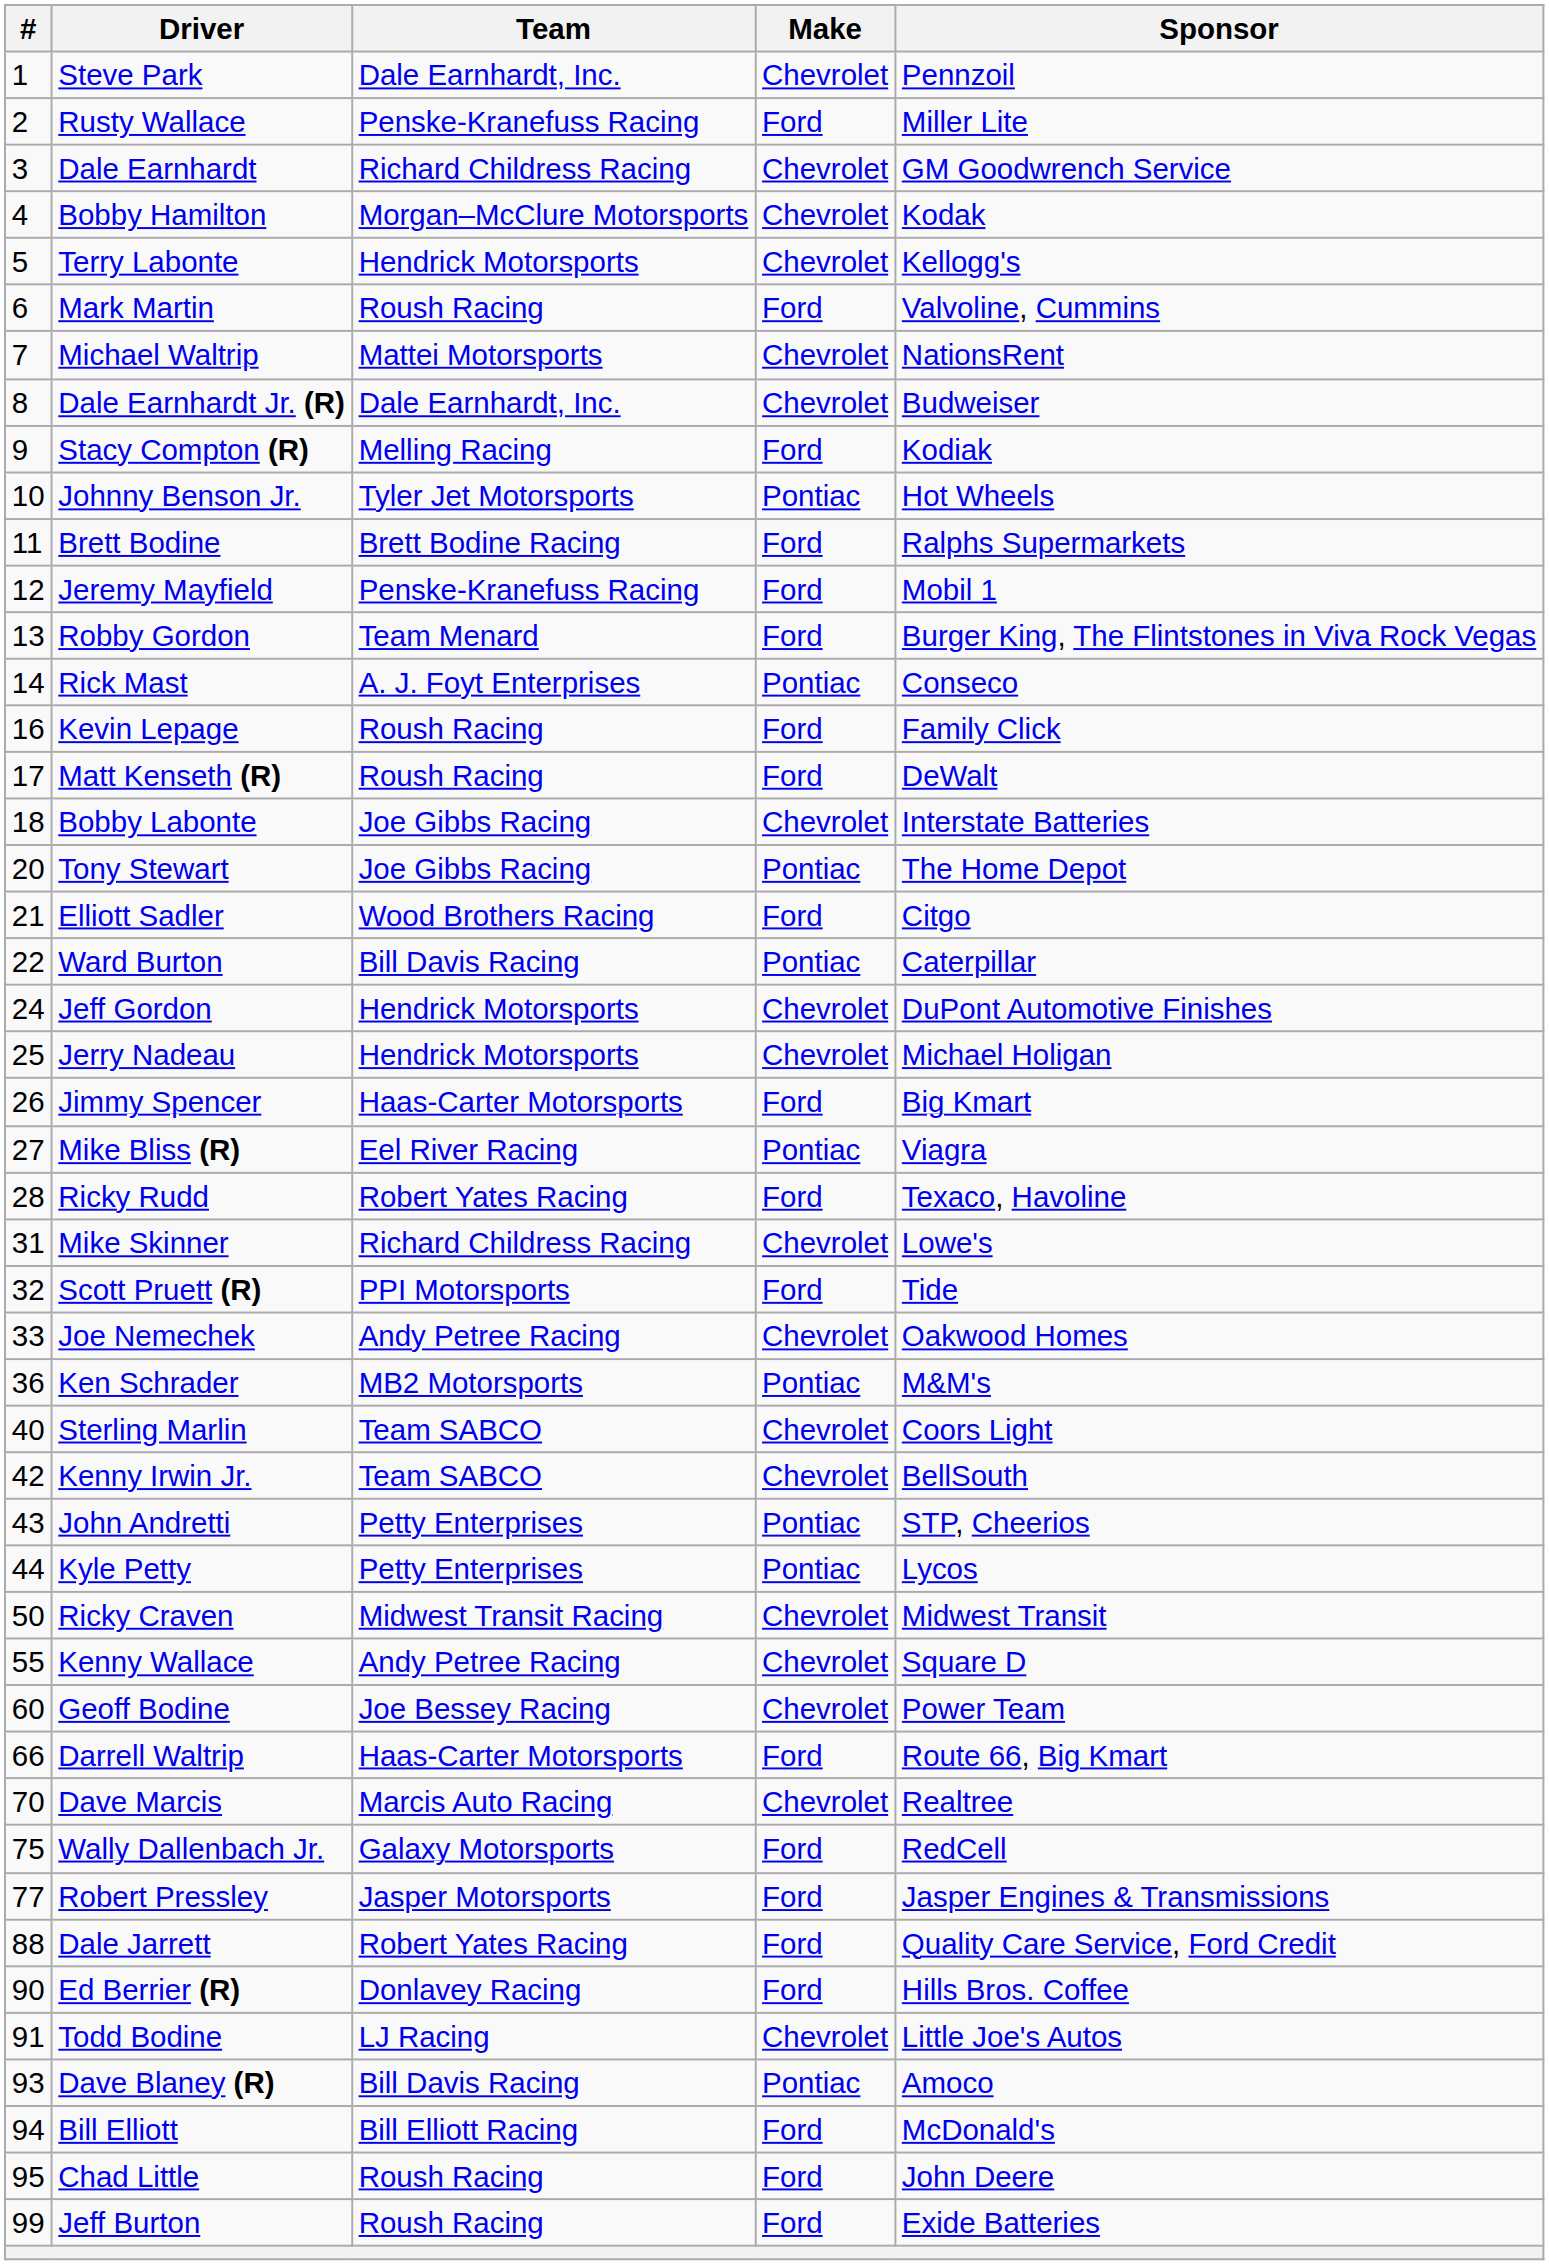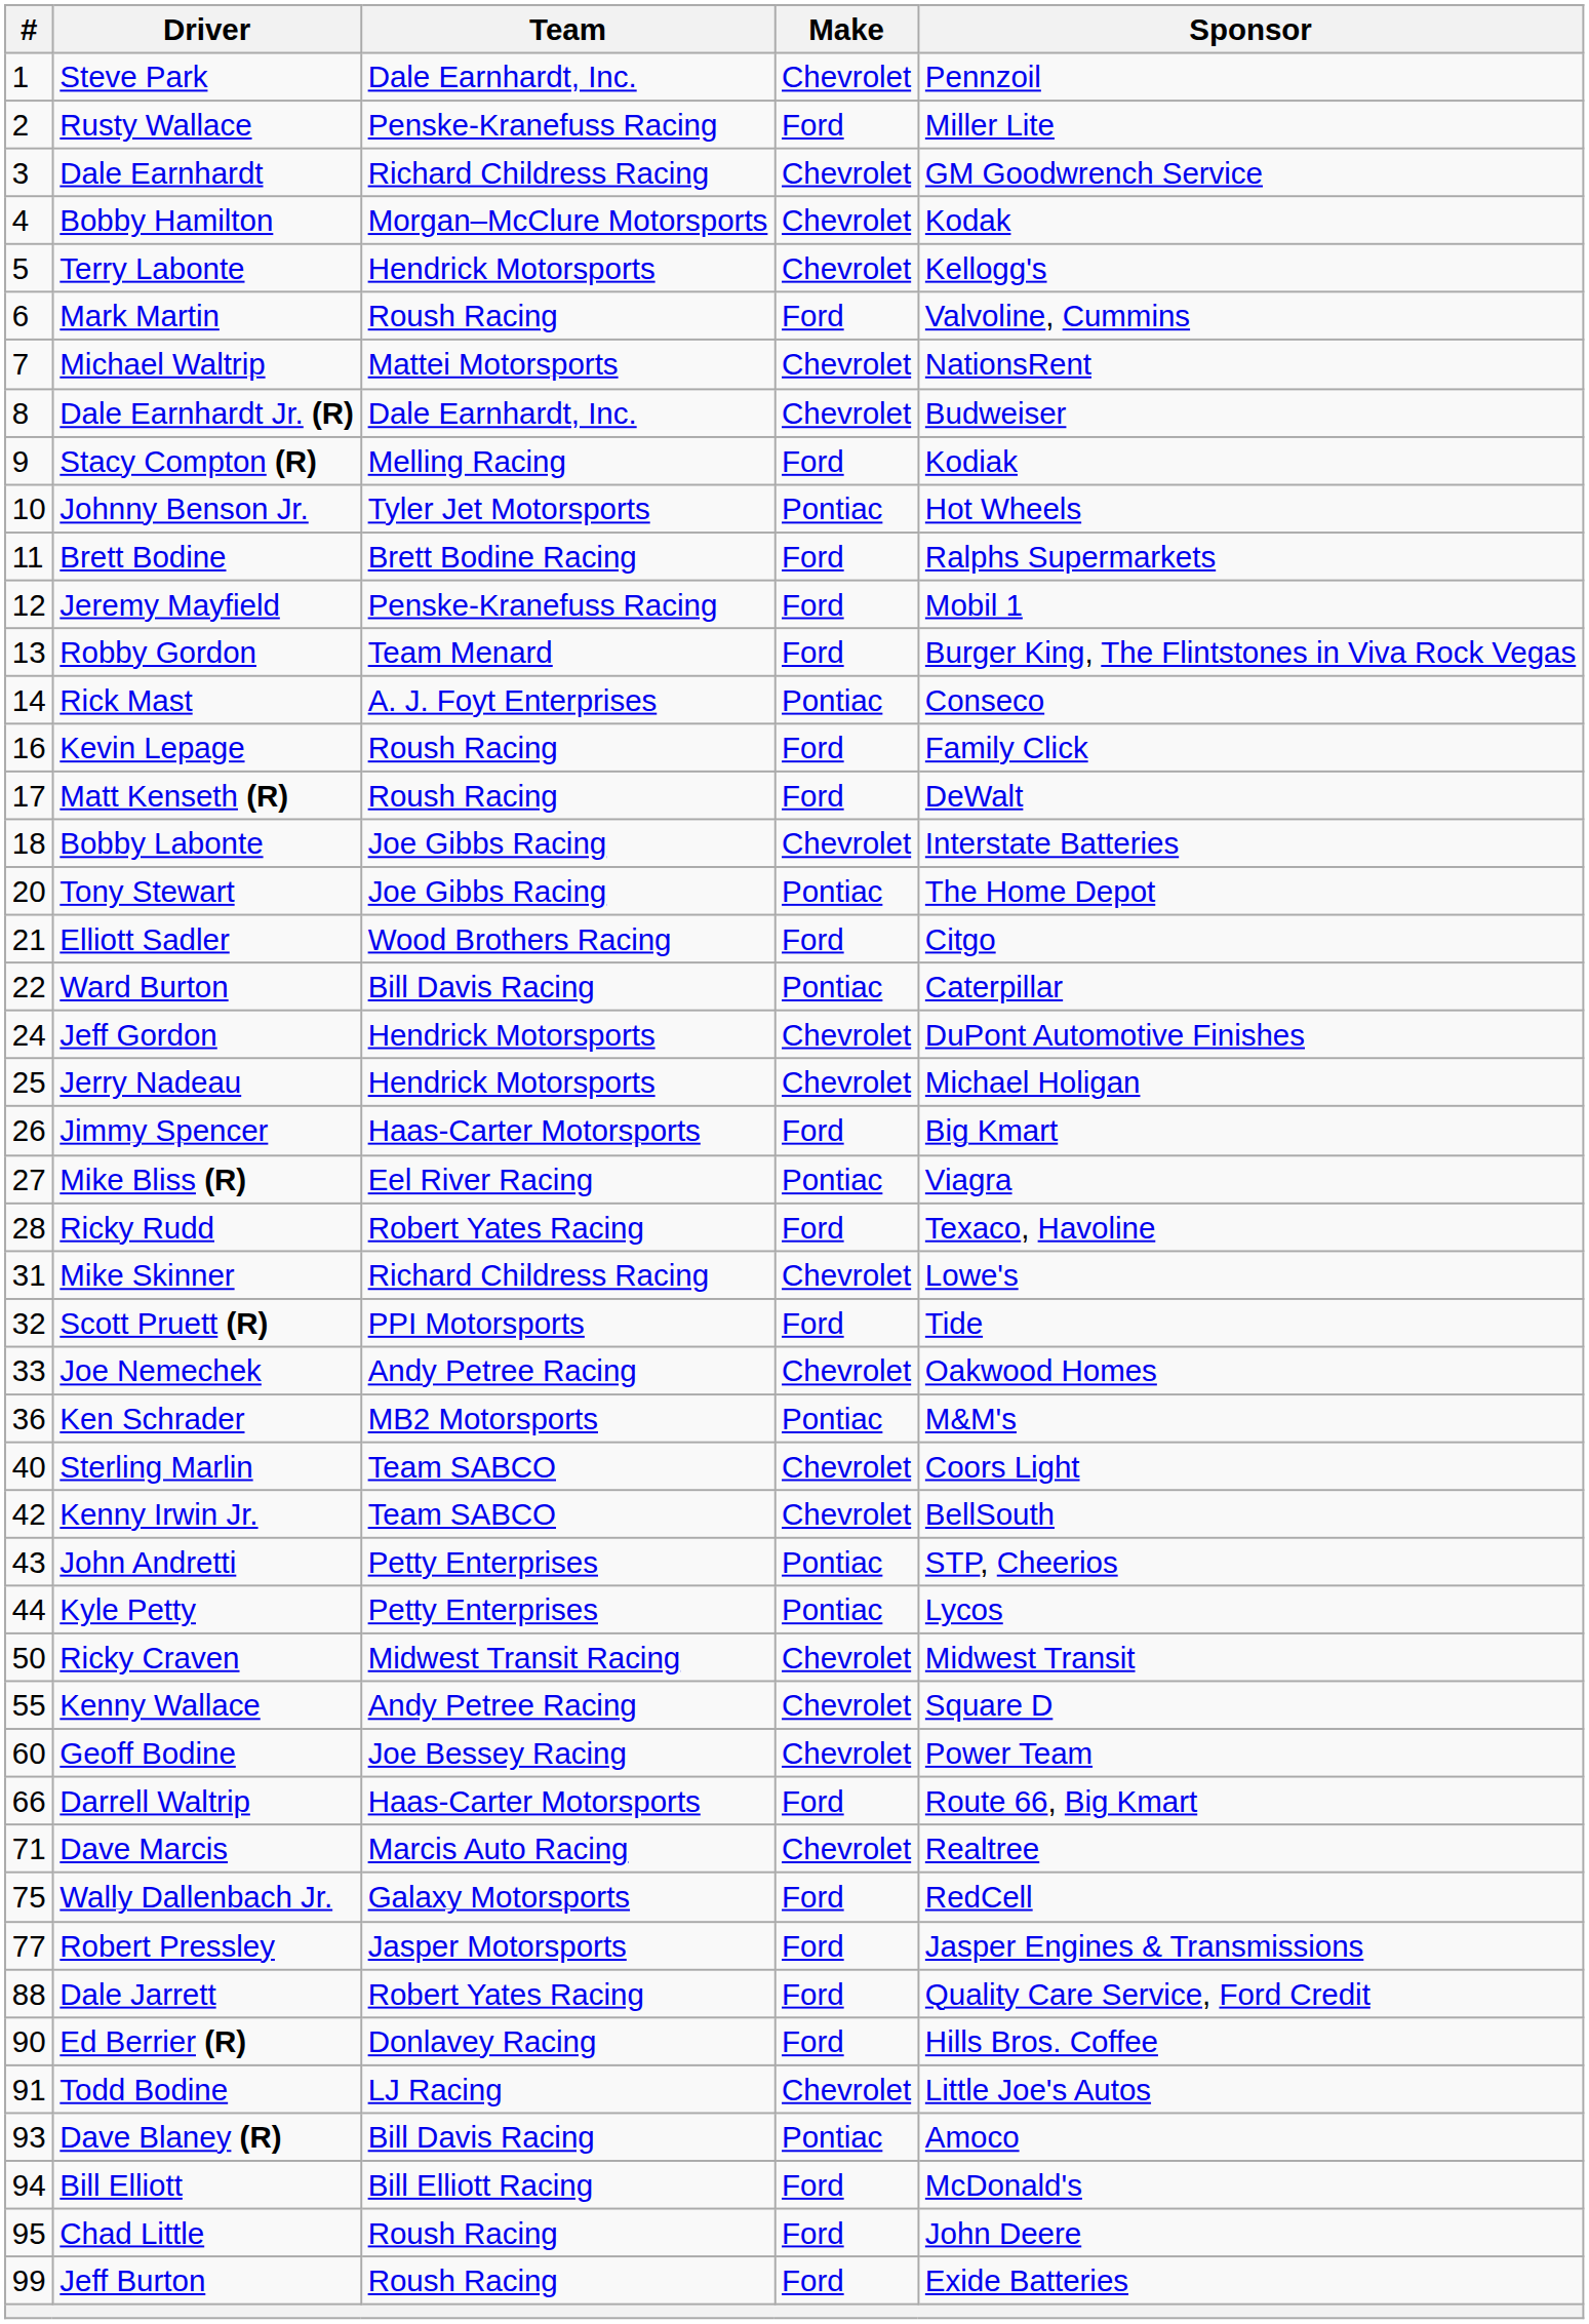 <table class="wikitable" style="font-size:95%">
 <tr>
 <th>#</th>
 <th>Driver</th>
 <th>Team</th>
 <th>Make</th>
 <th>Sponsor</th>
 </tr>
 <tr>
 <td>1</td>
 <td><a href='#'>Steve Park</a></td>
 <td><a href='#'>Dale Earnhardt, Inc.</a></td>
 <td><a href='#'>Chevrolet</a></td>
 <td><a href='#'>Pennzoil</a></td>
 </tr>
 <tr>
 <td>2</td>
 <td><a href='#'>Rusty Wallace</a></td>
 <td><a href='#'>Penske-Kranefuss Racing</a></td>
 <td><a href='#'>Ford</a></td>
 <td><a href='#'>Miller Lite</a></td>
 </tr>
 <tr>
 <td>3</td>
 <td><a href='#'>Dale Earnhardt</a></td>
 <td><a href='#'>Richard Childress Racing</a></td>
 <td><a href='#'>Chevrolet</a></td>
 <td><a href='#'>GM Goodwrench Service</a></td>
 </tr>
 <tr>
 <td>4</td>
 <td><a href='#'>Bobby Hamilton</a></td>
 <td><a href='#'>Morgan–McClure Motorsports</a></td>
 <td><a href='#'>Chevrolet</a></td>
 <td><a href='#'>Kodak</a></td>
 </tr>
 <tr>
 <td>5</td>
 <td><a href='#'>Terry Labonte</a></td>
 <td><a href='#'>Hendrick Motorsports</a></td>
 <td><a href='#'>Chevrolet</a></td>
 <td><a href='#'>Kellogg's</a></td>
 </tr>
 <tr>
 <td>6</td>
 <td><a href='#'>Mark Martin</a></td>
 <td><a href='#'>Roush Racing</a></td>
 <td><a href='#'>Ford</a></td>
 <td><a href='#'>Valvoline</a>, <a href='#'>Cummins</a></td>
 </tr>
 <tr>
 <td>7</td>
 <td><a href='#'>Michael Waltrip</a></td>
 <td><a href='#'>Mattei Motorsports</a></td>
 <td><a href='#'>Chevrolet</a></td>
 <td><a href='#'>NationsRent</a></td>
 </tr>
 <tr>
 <td>8</td>
 <td><a href='#'>Dale Earnhardt Jr.</a> <strong>(R)</strong></td>
 <td><a href='#'>Dale Earnhardt, Inc.</a></td>
 <td><a href='#'>Chevrolet</a></td>
 <td><a href='#'>Budweiser</a></td>
 </tr>
 <tr>
 <td>9</td>
 <td><a href='#'>Stacy Compton</a> <strong>(R)</strong></td>
 <td><a href='#'>Melling Racing</a></td>
 <td><a href='#'>Ford</a></td>
 <td><a href='#'>Kodiak</a></td>
 </tr>
 <tr>
 <td>10</td>
 <td><a href='#'>Johnny Benson Jr.</a></td>
 <td><a href='#'>Tyler Jet Motorsports</a></td>
 <td><a href='#'>Pontiac</a></td>
 <td><a href='#'>Hot Wheels</a></td>
 </tr>
 <tr>
 <td>11</td>
 <td><a href='#'>Brett Bodine</a></td>
 <td><a href='#'>Brett Bodine Racing</a></td>
 <td><a href='#'>Ford</a></td>
 <td><a href='#'>Ralphs Supermarkets</a></td>
 </tr>
 <tr>
 <td>12</td>
 <td><a href='#'>Jeremy Mayfield</a></td>
 <td><a href='#'>Penske-Kranefuss Racing</a></td>
 <td><a href='#'>Ford</a></td>
 <td><a href='#'>Mobil 1</a></td>
 </tr>
 <tr>
 <td>13</td>
 <td><a href='#'>Robby Gordon</a></td>
 <td><a href='#'>Team Menard</a></td>
 <td><a href='#'>Ford</a></td>
 <td><a href='#'>Burger King</a>, <a href='#'>The Flintstones in Viva Rock Vegas</a></td>
 </tr>
 <tr>
 <td>14</td>
 <td><a href='#'>Rick Mast</a></td>
 <td><a href='#'>A. J. Foyt Enterprises</a></td>
 <td><a href='#'>Pontiac</a></td>
 <td><a href='#'>Conseco</a></td>
 </tr>
 <tr>
 <td>16</td>
 <td><a href='#'>Kevin Lepage</a></td>
 <td><a href='#'>Roush Racing</a></td>
 <td><a href='#'>Ford</a></td>
 <td><a href='#'>Family Click</a></td>
 </tr>
 <tr>
 <td>17</td>
 <td><a href='#'>Matt Kenseth</a> <strong>(R)</strong></td>
 <td><a href='#'>Roush Racing</a></td>
 <td><a href='#'>Ford</a></td>
 <td><a href='#'>DeWalt</a></td>
 </tr>
 <tr>
 <td>18</td>
 <td><a href='#'>Bobby Labonte</a></td>
 <td><a href='#'>Joe Gibbs Racing</a></td>
 <td><a href='#'>Chevrolet</a></td>
 <td><a href='#'>Interstate Batteries</a></td>
 </tr>
 <tr>
 <td>20</td>
 <td><a href='#'>Tony Stewart</a></td>
 <td><a href='#'>Joe Gibbs Racing</a></td>
 <td><a href='#'>Pontiac</a></td>
 <td><a href='#'>The Home Depot</a></td>
 </tr>
 <tr>
 <td>21</td>
 <td><a href='#'>Elliott Sadler</a></td>
 <td><a href='#'>Wood Brothers Racing</a></td>
 <td><a href='#'>Ford</a></td>
 <td><a href='#'>Citgo</a></td>
 </tr>
 <tr>
 <td>22</td>
 <td><a href='#'>Ward Burton</a></td>
 <td><a href='#'>Bill Davis Racing</a></td>
 <td><a href='#'>Pontiac</a></td>
 <td><a href='#'>Caterpillar</a></td>
 </tr>
 <tr>
 <td>24</td>
 <td><a href='#'>Jeff Gordon</a></td>
 <td><a href='#'>Hendrick Motorsports</a></td>
 <td><a href='#'>Chevrolet</a></td>
 <td><a href='#'>DuPont Automotive Finishes</a></td>
 </tr>
 <tr>
 <td>25</td>
 <td><a href='#'>Jerry Nadeau</a></td>
 <td><a href='#'>Hendrick Motorsports</a></td>
 <td><a href='#'>Chevrolet</a></td>
 <td><a href='#'>Michael Holigan</a></td>
 </tr>
 <tr>
 <td>26</td>
 <td><a href='#'>Jimmy Spencer</a></td>
 <td><a href='#'>Haas-Carter Motorsports</a></td>
 <td><a href='#'>Ford</a></td>
 <td><a href='#'>Big Kmart</a></td>
 </tr>
 <tr>
 <td>27</td>
 <td><a href='#'>Mike Bliss</a> <strong>(R)</strong></td>
 <td><a href='#'>Eel River Racing</a></td>
 <td><a href='#'>Pontiac</a></td>
 <td><a href='#'>Viagra</a></td>
 </tr>
 <tr>
 <td>28</td>
 <td><a href='#'>Ricky Rudd</a></td>
 <td><a href='#'>Robert Yates Racing</a></td>
 <td><a href='#'>Ford</a></td>
 <td><a href='#'>Texaco</a>, <a href='#'>Havoline</a></td>
 </tr>
 <tr>
 <td>31</td>
 <td><a href='#'>Mike Skinner</a></td>
 <td><a href='#'>Richard Childress Racing</a></td>
 <td><a href='#'>Chevrolet</a></td>
 <td><a href='#'>Lowe's</a></td>
 </tr>
 <tr>
 <td>32</td>
 <td><a href='#'>Scott Pruett</a> <strong>(R)</strong></td>
 <td><a href='#'>PPI Motorsports</a></td>
 <td><a href='#'>Ford</a></td>
 <td><a href='#'>Tide</a></td>
 </tr>
 <tr>
 <td>33</td>
 <td><a href='#'>Joe Nemechek</a></td>
 <td><a href='#'>Andy Petree Racing</a></td>
 <td><a href='#'>Chevrolet</a></td>
 <td><a href='#'>Oakwood Homes</a></td>
 </tr>
 <tr>
 <td>36</td>
 <td><a href='#'>Ken Schrader</a></td>
 <td><a href='#'>MB2 Motorsports</a></td>
 <td><a href='#'>Pontiac</a></td>
 <td><a href='#'>M&M's</a></td>
 </tr>
 <tr>
 <td>40</td>
 <td><a href='#'>Sterling Marlin</a></td>
 <td><a href='#'>Team SABCO</a></td>
 <td><a href='#'>Chevrolet</a></td>
 <td><a href='#'>Coors Light</a></td>
 </tr>
 <tr>
 <td>42</td>
 <td><a href='#'>Kenny Irwin Jr.</a></td>
 <td><a href='#'>Team SABCO</a></td>
 <td><a href='#'>Chevrolet</a></td>
 <td><a href='#'>BellSouth</a></td>
 </tr>
 <tr>
 <td>43</td>
 <td><a href='#'>John Andretti</a></td>
 <td><a href='#'>Petty Enterprises</a></td>
 <td><a href='#'>Pontiac</a></td>
 <td><a href='#'>STP</a>, <a href='#'>Cheerios</a></td>
 </tr>
 <tr>
 <td>44</td>
 <td><a href='#'>Kyle Petty</a></td>
 <td><a href='#'>Petty Enterprises</a></td>
 <td><a href='#'>Pontiac</a></td>
 <td><a href='#'>Lycos</a></td>
 </tr>
 <tr>
 <td>50</td>
 <td><a href='#'>Ricky Craven</a></td>
 <td><a href='#'>Midwest Transit Racing</a></td>
 <td><a href='#'>Chevrolet</a></td>
 <td><a href='#'>Midwest Transit</a></td>
 </tr>
 <tr>
 <td>55</td>
 <td><a href='#'>Kenny Wallace</a></td>
 <td><a href='#'>Andy Petree Racing</a></td>
 <td><a href='#'>Chevrolet</a></td>
 <td><a href='#'>Square D</a></td>
 </tr>
 <tr>
 <td>60</td>
 <td><a href='#'>Geoff Bodine</a></td>
 <td><a href='#'>Joe Bessey Racing</a></td>
 <td><a href='#'>Chevrolet</a></td>
 <td><a href='#'>Power Team</a></td>
 </tr>
 <tr>
 <td>66</td>
 <td><a href='#'>Darrell Waltrip</a></td>
 <td><a href='#'>Haas-Carter Motorsports</a></td>
 <td><a href='#'>Ford</a></td>
 <td><a href='#'>Route 66</a>, <a href='#'>Big Kmart</a></td>
 </tr>
 <tr>
-<td>70</td>
+<td>71</td>
 <td><a href='#'>Dave Marcis</a></td>
 <td><a href='#'>Marcis Auto Racing</a></td>
 <td><a href='#'>Chevrolet</a></td>
 <td><a href='#'>Realtree</a></td>
 </tr>
 <tr>
 <td>75</td>
 <td><a href='#'>Wally Dallenbach Jr.</a></td>
 <td><a href='#'>Galaxy Motorsports</a></td>
 <td><a href='#'>Ford</a></td>
 <td><a href='#'>RedCell</a></td>
 </tr>
 <tr>
 <td>77</td>
 <td><a href='#'>Robert Pressley</a></td>
 <td><a href='#'>Jasper Motorsports</a></td>
 <td><a href='#'>Ford</a></td>
 <td><a href='#'>Jasper Engines & Transmissions</a></td>
 </tr>
 <tr>
 <td>88</td>
 <td><a href='#'>Dale Jarrett</a></td>
 <td><a href='#'>Robert Yates Racing</a></td>
 <td><a href='#'>Ford</a></td>
 <td><a href='#'>Quality Care Service</a>, <a href='#'>Ford Credit</a></td>
 </tr>
 <tr>
 <td>90</td>
 <td><a href='#'>Ed Berrier</a> <strong>(R)</strong></td>
 <td><a href='#'>Donlavey Racing</a></td>
 <td><a href='#'>Ford</a></td>
 <td><a href='#'>Hills Bros. Coffee</a></td>
 </tr>
 <tr>
 <td>91</td>
 <td><a href='#'>Todd Bodine</a></td>
 <td><a href='#'>LJ Racing</a></td>
 <td><a href='#'>Chevrolet</a></td>
 <td><a href='#'>Little Joe's Autos</a></td>
 </tr>
 <tr>
 <td>93</td>
 <td><a href='#'>Dave Blaney</a> <strong>(R)</strong></td>
 <td><a href='#'>Bill Davis Racing</a></td>
 <td><a href='#'>Pontiac</a></td>
 <td><a href='#'>Amoco</a></td>
 </tr>
 <tr>
 <td>94</td>
 <td><a href='#'>Bill Elliott</a></td>
 <td><a href='#'>Bill Elliott Racing</a></td>
 <td><a href='#'>Ford</a></td>
 <td><a href='#'>McDonald's</a></td>
 </tr>
 <tr>
 <td>95</td>
 <td><a href='#'>Chad Little</a></td>
 <td><a href='#'>Roush Racing</a></td>
 <td><a href='#'>Ford</a></td>
 <td><a href='#'>John Deere</a></td>
 </tr>
 <tr>
 <td>99</td>
 <td><a href='#'>Jeff Burton</a></td>
 <td><a href='#'>Roush Racing</a></td>
 <td><a href='#'>Ford</a></td>
 <td><a href='#'>Exide Batteries</a></td>
 </tr>
 <tr>
 <th colspan="5"></th>
 </tr>
 </table>
